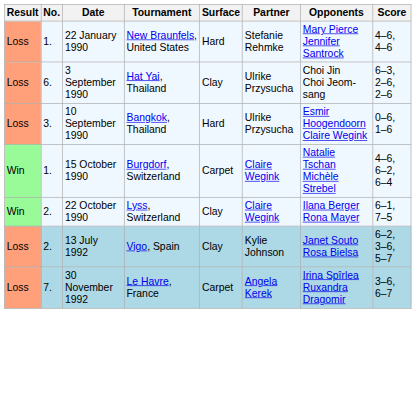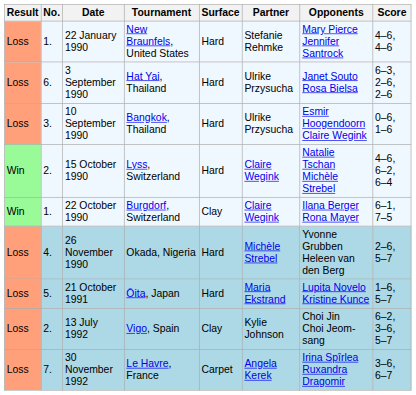 <table class="sortable wikitable" style=font-size:97%>
 <tr>
 <th>Result</th>
 <th>No.</th>
 <th>Date</th>
 <th>Tournament</th>
 <th>Surface</th>
 <th>Partner</th>
 <th>Opponents</th>
 <th>Score</th>
 </tr>
 <tr style="background:#f0f8ff;">
 <td style="background:#ffa07a;">Loss</td>
 <td>1.</td>
 <td>22 January 1990</td>
 <td><a href='#'>New Braunfels</a>, United States</td>
 <td>Hard</td>
 <td> Stefanie Rehmke</td>
 <td> <a href='#'>Mary Pierce</a> <br>  <a href='#'>Jennifer Santrock</a></td>
 <td>4–6, 4–6</td>
 </tr>
 <tr style="background:#f0f8ff;">
 <td style="background:#ffa07a;">Loss</td>
 <td>6.</td>
 <td>3 September 1990</td>
 <td><a href='#'>Hat Yai</a>, Thailand</td>
-<td>Clay</td>
+<td>Hard</td>
 <td> Ulrike Przysucha</td>
-<td> Choi Jin <br>  Choi Jeom-sang</td>
+<td> <a href='#'>Janet Souto</a> <br>  <a href='#'>Rosa Bielsa</a></td>
 <td>6–3, 2–6, 2–6</td>
 </tr>
 <tr style="background:#f0f8ff;">
 <td style="background:#ffa07a;">Loss</td>
 <td>3.</td>
 <td>10 September 1990</td>
 <td><a href='#'>Bangkok</a>, Thailand</td>
 <td>Hard</td>
 <td> Ulrike Przysucha</td>
 <td> <a href='#'>Esmir Hoogendoorn</a> <br>  <a href='#'>Claire Wegink</a></td>
 <td>0–6, 1–6</td>
 </tr>
 <tr style="background:#f0f8ff;">
 <td style="background:#98fb98;">Win</td>
-<td>1.</td>
+<td>2.</td>
 <td>15 October 1990</td>
-<td><a href='#'>Burgdorf</a>, Switzerland</td>
-<td>Carpet</td>
+<td><a href='#'>Lyss</a>, Switzerland</td>
+<td>Hard</td>
 <td> <a href='#'>Claire Wegink</a></td>
 <td> <a href='#'>Natalie Tschan</a> <br>  <a href='#'>Michèle Strebel</a></td>
 <td>4–6, 6–2, 6–4</td>
 </tr>
 <tr style="background:#f0f8ff;">
 <td style="background:#98fb98;">Win</td>
-<td>2.</td>
+<td>1.</td>
 <td>22 October 1990</td>
-<td><a href='#'>Lyss</a>, Switzerland</td>
+<td><a href='#'>Burgdorf</a>, Switzerland</td>
 <td>Clay</td>
 <td> <a href='#'>Claire Wegink</a></td>
 <td> <a href='#'>Ilana Berger</a> <br>  <a href='#'>Rona Mayer</a></td>
 <td>6–1, 7–5</td>
+</tr>
+<tr style="background:lightblue;">
+<td style="background:#ffa07a;">Loss</td>
+<td>4.</td>
+<td>26 November 1990</td>
+<td>Okada, Nigeria</td>
+<td>Hard</td>
+<td> <a href='#'>Michèle Strebel</a></td>
+<td> Yvonne Grubben <br>  Heleen van den Berg</td>
+<td>2–6, 5–7</td>
+</tr>
+<tr style="background:lightblue;">
+<td style="background:#ffa07a;">Loss</td>
+<td>5.</td>
+<td>21 October 1991</td>
+<td><a href='#'>Ōita</a>, Japan</td>
+<td>Hard</td>
+<td> <a href='#'>Maria Ekstrand</a></td>
+<td> <a href='#'>Lupita Novelo</a> <br>  <a href='#'>Kristine Kunce</a></td>
+<td>1–6, 5–7</td>
 </tr>
 <tr style="background:lightblue;">
 <td style="background:#ffa07a;">Loss</td>
 <td>2.</td>
 <td>13 July 1992</td>
 <td><a href='#'>Vigo</a>, Spain</td>
 <td>Clay</td>
 <td> Kylie Johnson</td>
-<td> <a href='#'>Janet Souto</a> <br>  <a href='#'>Rosa Bielsa</a></td>
+<td> Choi Jin <br>  Choi Jeom-sang</td>
 <td>6–2, 3–6, 5–7</td>
 </tr>
 <tr bgcolor="lightblue">
 <td style="background:#ffa07a;">Loss</td>
 <td>7.</td>
 <td>30 November 1992</td>
 <td><a href='#'>Le Havre</a>, France</td>
 <td>Carpet</td>
 <td> <a href='#'>Angela Kerek</a></td>
 <td> <a href='#'>Irina Spîrlea</a> <br> <a href='#'>Ruxandra Dragomir</a></td>
 <td>3–6, 6–7</td>
 </tr>
 </table>
